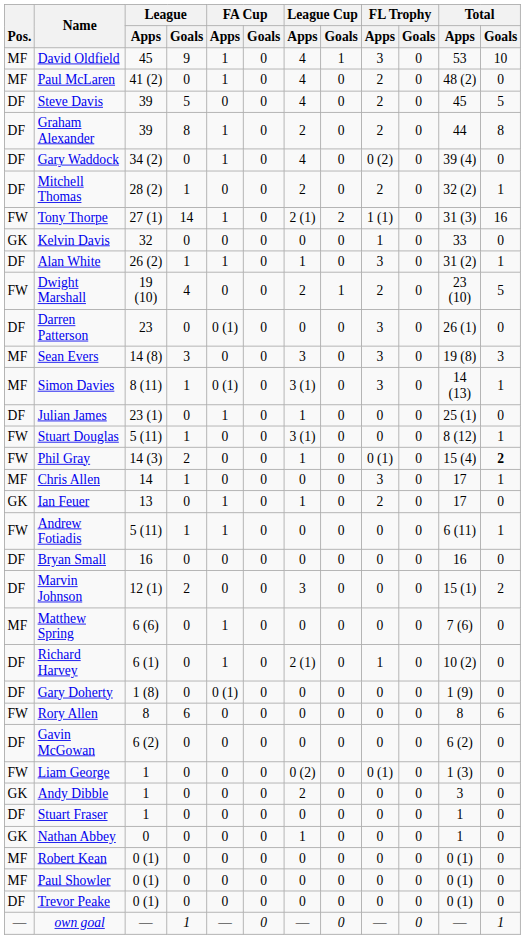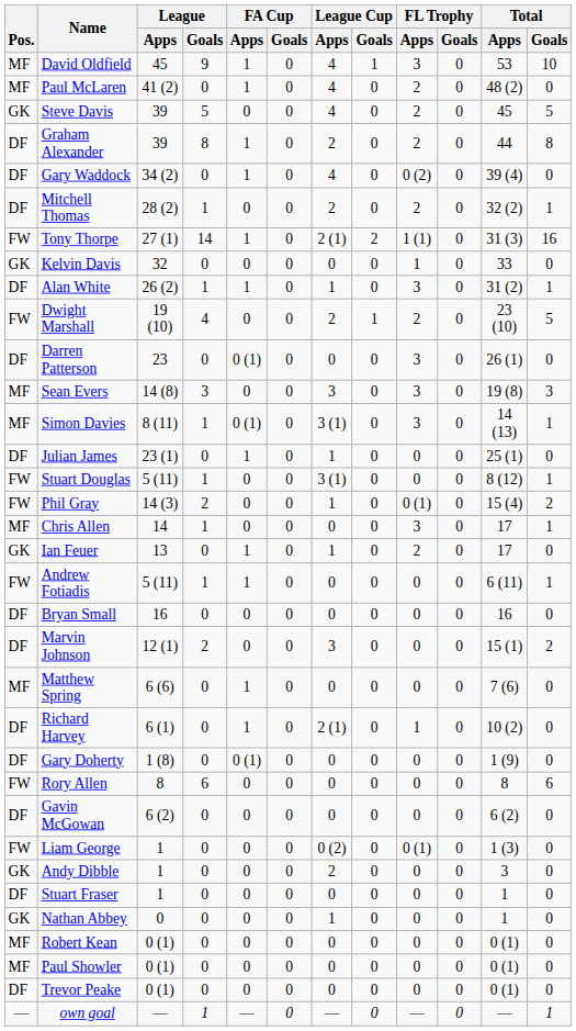 <table class="wikitable" style="text-align:center">
 <tr>
 <th rowspan="2" valign="bottom">Pos.</th>
 <th rowspan="2">Name</th>
 <th colspan="2" width="85">League</th>
 <th colspan="2" width="85">FA Cup</th>
 <th colspan="2" width="85">League Cup</th>
 <th colspan="2" width="85">FL Trophy</th>
 <th colspan="2" width="85">Total</th>
 </tr>
 <tr>
 <th>Apps</th>
 <th>Goals</th>
 <th>Apps</th>
 <th>Goals</th>
 <th>Apps</th>
 <th>Goals</th>
 <th>Apps</th>
 <th>Goals</th>
 <th>Apps</th>
 <th>Goals</th>
 </tr>
 <tr>
 <td align="left">MF</td>
 <td align="left"> <a href='#'>David Oldfield</a></td>
 <td>45</td>
 <td>9</td>
 <td>1</td>
 <td>0</td>
 <td>4</td>
 <td>1</td>
 <td>3</td>
 <td>0</td>
 <td>53</td>
 <td>10</td>
 </tr>
 <tr>
 <td align="left">MF</td>
 <td align="left"> <a href='#'>Paul McLaren</a></td>
 <td>41 (2)</td>
 <td>0</td>
 <td>1</td>
 <td>0</td>
 <td>4</td>
 <td>0</td>
 <td>2</td>
 <td>0</td>
 <td>48 (2)</td>
 <td>0</td>
 </tr>
 <tr>
-<td align="left">DF</td>
+<td align="left">GK</td>
 <td align="left"> <a href='#'>Steve Davis</a></td>
 <td>39</td>
 <td>5</td>
 <td>0</td>
 <td>0</td>
 <td>4</td>
 <td>0</td>
 <td>2</td>
 <td>0</td>
 <td>45</td>
 <td>5</td>
 </tr>
 <tr>
 <td align="left">DF</td>
 <td align="left"> <a href='#'>Graham Alexander</a></td>
 <td>39</td>
 <td>8</td>
 <td>1</td>
 <td>0</td>
 <td>2</td>
 <td>0</td>
 <td>2</td>
 <td>0</td>
 <td>44</td>
 <td>8</td>
 </tr>
 <tr>
 <td align="left">DF</td>
 <td align="left"> <a href='#'>Gary Waddock</a></td>
 <td>34 (2)</td>
 <td>0</td>
 <td>1</td>
 <td>0</td>
 <td>4</td>
 <td>0</td>
 <td>0 (2)</td>
 <td>0</td>
 <td>39 (4)</td>
 <td>0</td>
 </tr>
 <tr>
 <td align="left">DF</td>
 <td align="left"> <a href='#'>Mitchell Thomas</a></td>
 <td>28 (2)</td>
 <td>1</td>
 <td>0</td>
 <td>0</td>
 <td>2</td>
 <td>0</td>
 <td>2</td>
 <td>0</td>
 <td>32 (2)</td>
 <td>1</td>
 </tr>
 <tr>
 <td align="left">FW</td>
 <td align="left"> <a href='#'>Tony Thorpe</a></td>
 <td>27 (1)</td>
 <td>14</td>
 <td>1</td>
 <td>0</td>
 <td>2 (1)</td>
 <td>2</td>
 <td>1 (1)</td>
 <td>0</td>
 <td>31 (3)</td>
 <td>16</td>
 </tr>
 <tr>
 <td align="left">GK</td>
 <td align="left"> <a href='#'>Kelvin Davis</a></td>
 <td>32</td>
 <td>0</td>
 <td>0</td>
 <td>0</td>
 <td>0</td>
 <td>0</td>
 <td>1</td>
 <td>0</td>
 <td>33</td>
 <td>0</td>
 </tr>
 <tr>
 <td align="left">DF</td>
 <td align="left"> <a href='#'>Alan White</a></td>
 <td>26 (2)</td>
 <td>1</td>
 <td>1</td>
 <td>0</td>
 <td>1</td>
 <td>0</td>
 <td>3</td>
 <td>0</td>
 <td>31 (2)</td>
 <td>1</td>
 </tr>
 <tr>
 <td align="left">FW</td>
 <td align="left"> <a href='#'>Dwight Marshall</a></td>
 <td>19 (10)</td>
 <td>4</td>
 <td>0</td>
 <td>0</td>
 <td>2</td>
 <td>1</td>
 <td>2</td>
 <td>0</td>
 <td>23 (10)</td>
 <td>5</td>
 </tr>
 <tr>
 <td align="left">DF</td>
 <td align="left"> <a href='#'>Darren Patterson</a></td>
 <td>23</td>
 <td>0</td>
 <td>0 (1)</td>
 <td>0</td>
 <td>0</td>
 <td>0</td>
 <td>3</td>
 <td>0</td>
 <td>26 (1)</td>
 <td>0</td>
 </tr>
 <tr>
 <td align="left">MF</td>
 <td align="left"> <a href='#'>Sean Evers</a></td>
 <td>14 (8)</td>
 <td>3</td>
 <td>0</td>
 <td>0</td>
 <td>3</td>
 <td>0</td>
 <td>3</td>
 <td>0</td>
 <td>19 (8)</td>
 <td>3</td>
 </tr>
 <tr>
 <td align="left">MF</td>
 <td align="left"> <a href='#'>Simon Davies</a></td>
 <td>8 (11)</td>
 <td>1</td>
 <td>0 (1)</td>
 <td>0</td>
 <td>3 (1)</td>
 <td>0</td>
 <td>3</td>
 <td>0</td>
 <td>14 (13)</td>
 <td>1</td>
 </tr>
 <tr>
 <td align="left">DF</td>
 <td align="left"> <a href='#'>Julian James</a></td>
 <td>23 (1)</td>
 <td>0</td>
 <td>1</td>
 <td>0</td>
 <td>1</td>
 <td>0</td>
 <td>0</td>
 <td>0</td>
 <td>25 (1)</td>
 <td>0</td>
 </tr>
 <tr>
 <td align="left">FW</td>
 <td align="left"> <a href='#'>Stuart Douglas</a></td>
 <td>5 (11)</td>
 <td>1</td>
 <td>0</td>
 <td>0</td>
 <td>3 (1)</td>
 <td>0</td>
 <td>0</td>
 <td>0</td>
 <td>8 (12)</td>
 <td>1</td>
 </tr>
 <tr>
 <td align="left">FW</td>
 <td align="left"> <a href='#'>Phil Gray</a></td>
 <td>14 (3)</td>
 <td>2</td>
 <td>0</td>
 <td>0</td>
 <td>1</td>
 <td>0</td>
 <td>0 (1)</td>
 <td>0</td>
 <td>15 (4)</td>
-<td><strong>2</strong></td>
+<td>2</td>
 </tr>
 <tr>
 <td align="left">MF</td>
 <td align="left"> <a href='#'>Chris Allen</a></td>
 <td>14</td>
 <td>1</td>
 <td>0</td>
 <td>0</td>
 <td>0</td>
 <td>0</td>
 <td>3</td>
 <td>0</td>
 <td>17</td>
 <td>1</td>
 </tr>
 <tr>
 <td align="left">GK</td>
 <td align="left"> <a href='#'>Ian Feuer</a></td>
 <td>13</td>
 <td>0</td>
 <td>1</td>
 <td>0</td>
 <td>1</td>
 <td>0</td>
 <td>2</td>
 <td>0</td>
 <td>17</td>
 <td>0</td>
 </tr>
 <tr>
 <td align="left">FW</td>
 <td align="left"> <a href='#'>Andrew Fotiadis</a></td>
 <td>5 (11)</td>
 <td>1</td>
 <td>1</td>
 <td>0</td>
 <td>0</td>
 <td>0</td>
 <td>0</td>
 <td>0</td>
 <td>6 (11)</td>
 <td>1</td>
 </tr>
 <tr>
 <td align="left">DF</td>
 <td align="left"> <a href='#'>Bryan Small</a></td>
 <td>16</td>
 <td>0</td>
 <td>0</td>
 <td>0</td>
 <td>0</td>
 <td>0</td>
 <td>0</td>
 <td>0</td>
 <td>16</td>
 <td>0</td>
 </tr>
 <tr>
 <td align="left">DF</td>
 <td align="left"> <a href='#'>Marvin Johnson</a></td>
 <td>12 (1)</td>
 <td>2</td>
 <td>0</td>
 <td>0</td>
 <td>3</td>
 <td>0</td>
 <td>0</td>
 <td>0</td>
 <td>15 (1)</td>
 <td>2</td>
 </tr>
 <tr>
 <td align="left">MF</td>
 <td align="left"> <a href='#'>Matthew Spring</a></td>
 <td>6 (6)</td>
 <td>0</td>
 <td>1</td>
 <td>0</td>
 <td>0</td>
 <td>0</td>
 <td>0</td>
 <td>0</td>
 <td>7 (6)</td>
 <td>0</td>
 </tr>
 <tr>
 <td align="left">DF</td>
 <td align="left"> <a href='#'>Richard Harvey</a></td>
 <td>6 (1)</td>
 <td>0</td>
 <td>1</td>
 <td>0</td>
 <td>2 (1)</td>
 <td>0</td>
 <td>1</td>
 <td>0</td>
 <td>10 (2)</td>
 <td>0</td>
 </tr>
 <tr>
 <td align="left">DF</td>
 <td align="left"> <a href='#'>Gary Doherty</a></td>
 <td>1 (8)</td>
 <td>0</td>
 <td>0 (1)</td>
 <td>0</td>
 <td>0</td>
 <td>0</td>
 <td>0</td>
 <td>0</td>
 <td>1 (9)</td>
 <td>0</td>
 </tr>
 <tr>
 <td align="left">FW</td>
 <td align="left"> <a href='#'>Rory Allen</a></td>
 <td>8</td>
 <td>6</td>
 <td>0</td>
 <td>0</td>
 <td>0</td>
 <td>0</td>
 <td>0</td>
 <td>0</td>
 <td>8</td>
 <td>6</td>
 </tr>
 <tr>
 <td align="left">DF</td>
 <td align="left"> <a href='#'>Gavin McGowan</a></td>
 <td>6 (2)</td>
 <td>0</td>
 <td>0</td>
 <td>0</td>
 <td>0</td>
 <td>0</td>
 <td>0</td>
 <td>0</td>
 <td>6 (2)</td>
 <td>0</td>
 </tr>
 <tr>
 <td align="left">FW</td>
 <td align="left"> <a href='#'>Liam George</a></td>
 <td>1</td>
 <td>0</td>
 <td>0</td>
 <td>0</td>
 <td>0 (2)</td>
 <td>0</td>
 <td>0 (1)</td>
 <td>0</td>
 <td>1 (3)</td>
 <td>0</td>
 </tr>
 <tr>
 <td align="left">GK</td>
 <td align="left"> <a href='#'>Andy Dibble</a></td>
 <td>1</td>
 <td>0</td>
 <td>0</td>
 <td>0</td>
 <td>2</td>
 <td>0</td>
 <td>0</td>
 <td>0</td>
 <td>3</td>
 <td>0</td>
 </tr>
 <tr>
 <td align="left">DF</td>
 <td align="left"> <a href='#'>Stuart Fraser</a></td>
 <td>1</td>
 <td>0</td>
 <td>0</td>
 <td>0</td>
 <td>0</td>
 <td>0</td>
 <td>0</td>
 <td>0</td>
 <td>1</td>
 <td>0</td>
 </tr>
 <tr>
 <td align="left">GK</td>
 <td align="left"> <a href='#'>Nathan Abbey</a></td>
 <td>0</td>
 <td>0</td>
 <td>0</td>
 <td>0</td>
 <td>1</td>
 <td>0</td>
 <td>0</td>
 <td>0</td>
 <td>1</td>
 <td>0</td>
 </tr>
 <tr>
 <td align="left">MF</td>
 <td align="left"> <a href='#'>Robert Kean</a></td>
 <td>0 (1)</td>
 <td>0</td>
 <td>0</td>
 <td>0</td>
 <td>0</td>
 <td>0</td>
 <td>0</td>
 <td>0</td>
 <td>0 (1)</td>
 <td>0</td>
 </tr>
 <tr>
 <td align="left">MF</td>
 <td align="left"> <a href='#'>Paul Showler</a></td>
 <td>0 (1)</td>
 <td>0</td>
 <td>0</td>
 <td>0</td>
 <td>0</td>
 <td>0</td>
 <td>0</td>
 <td>0</td>
 <td>0 (1)</td>
 <td>0</td>
 </tr>
 <tr>
 <td align="left">DF</td>
 <td align="left"> <a href='#'>Trevor Peake</a></td>
 <td>0 (1)</td>
 <td>0</td>
 <td>0</td>
 <td>0</td>
 <td>0</td>
 <td>0</td>
 <td>0</td>
 <td>0</td>
 <td>0 (1)</td>
 <td>0</td>
 </tr>
 <tr>
 <td>—</td>
 <td><em><a href='#'>own goal</a></em></td>
 <td>—</td>
 <td><em>1</em></td>
 <td>—</td>
 <td><em>0</em></td>
 <td>—</td>
 <td><em>0</em></td>
 <td>—</td>
 <td><em>0</em></td>
 <td>—</td>
 <td><em>1</em></td>
 </tr>
 </table>
